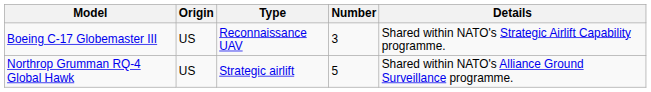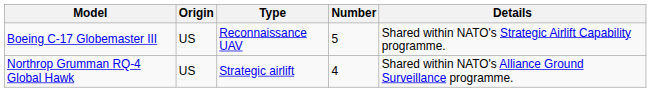 <table class="wikitable">
 <tr>
 <th>Model</th>
 <th>Origin</th>
 <th>Type</th>
 <th>Number</th>
 <th>Details</th>
 </tr>
 <tr>
 <td><a href='#'>Boeing C-17 Globemaster III</a></td>
 <td>US</td>
 <td><a href='#'>Reconnaissance UAV</a></td>
-<td>3</td>
+<td>5</td>
 <td>Shared within NATO's <a href='#'>Strategic Airlift Capability</a> programme.</td>
 </tr>
 <tr>
 <td><a href='#'>Northrop Grumman RQ-4 Global Hawk</a></td>
 <td>US</td>
 <td><a href='#'>Strategic airlift</a></td>
-<td>5</td>
+<td>4</td>
 <td>Shared within NATO's <a href='#'>Alliance Ground Surveillance</a> programme.</td>
 </tr>
 </table>
